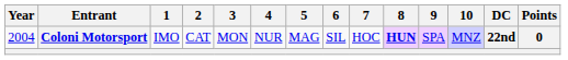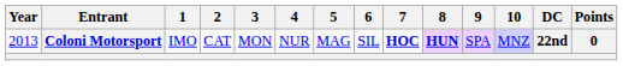 <table class="wikitable" style="text-align:center; font-size:85%">
 <tr>
 <th>Year</th>
 <th>Entrant</th>
 <th>1</th>
 <th>2</th>
 <th>3</th>
 <th>4</th>
 <th>5</th>
 <th>6</th>
 <th>7</th>
 <th>8</th>
 <th>9</th>
 <th>10</th>
 <th>DC</th>
 <th>Points</th>
 </tr>
 <tr>
-<td><a href='#'>2004</a></td>
+<td><a href='#'>2013</a></td>
 <th nowrap><a href='#'>Coloni Motorsport</a></th>
 <td><a href='#'>IMO</a></td>
 <td><a href='#'>CAT</a></td>
 <td><a href='#'>MON</a></td>
 <td><a href='#'>NUR</a></td>
 <td><a href='#'>MAG</a></td>
 <td><a href='#'>SIL</a></td>
-<td><a href='#'>HOC</a></td>
+<td><strong><a href='#'>HOC</a></strong></td>
 <td style="background:#efcfff;"><strong><a href='#'>HUN</a><br></strong></td>
 <td style="background:#efcfff;"><a href='#'>SPA</a><br></td>
 <td style="background:#cfcfff;"><a href='#'>MNZ</a><br></td>
 <th>22nd</th>
 <th>0</th>
 </tr>
 <tr>
 <th colspan="14"></th>
 </tr>
 </table>
